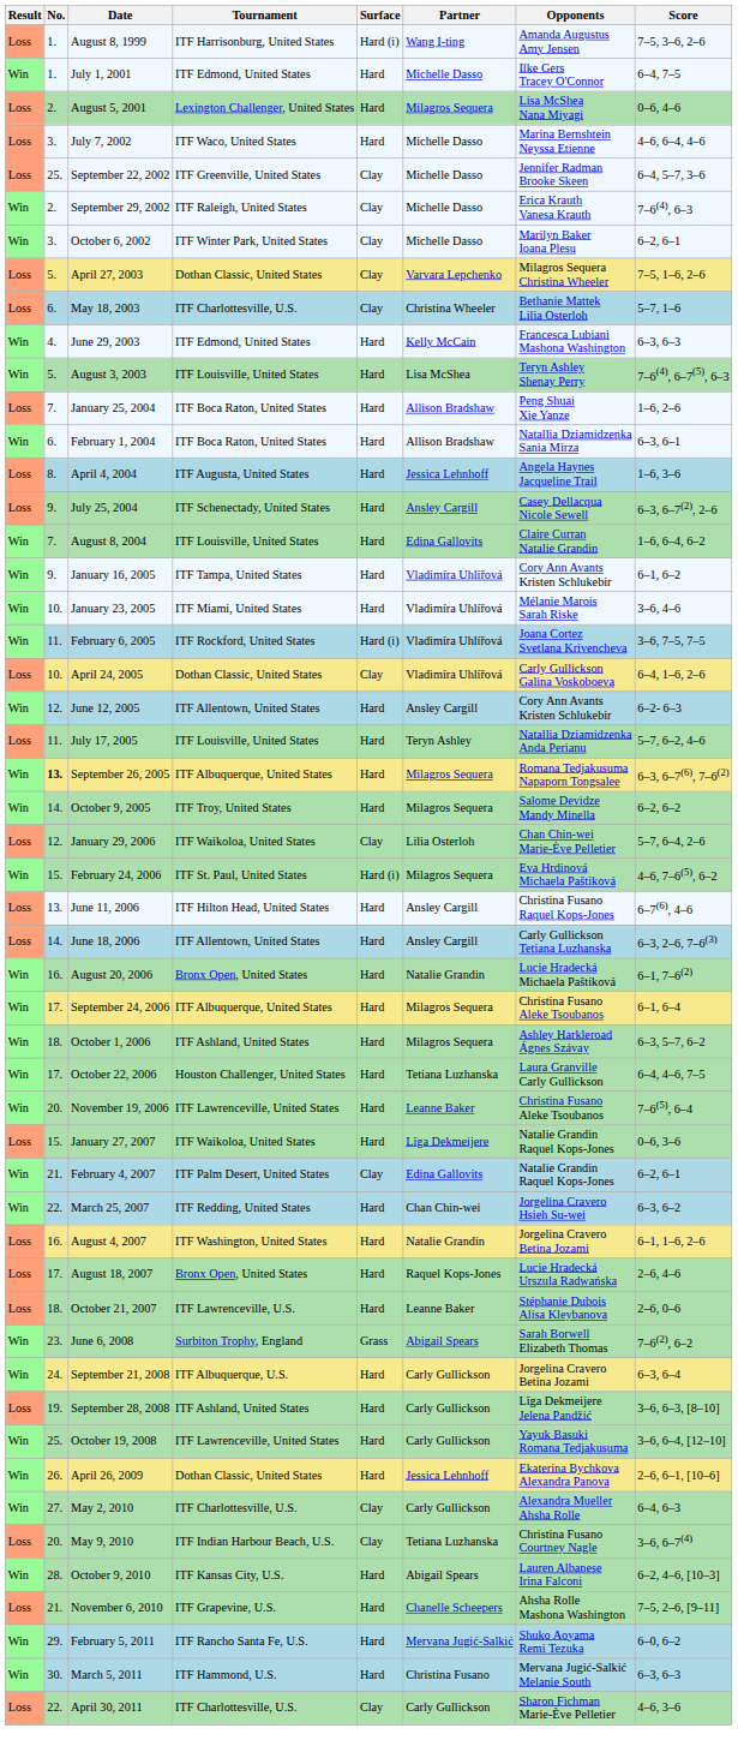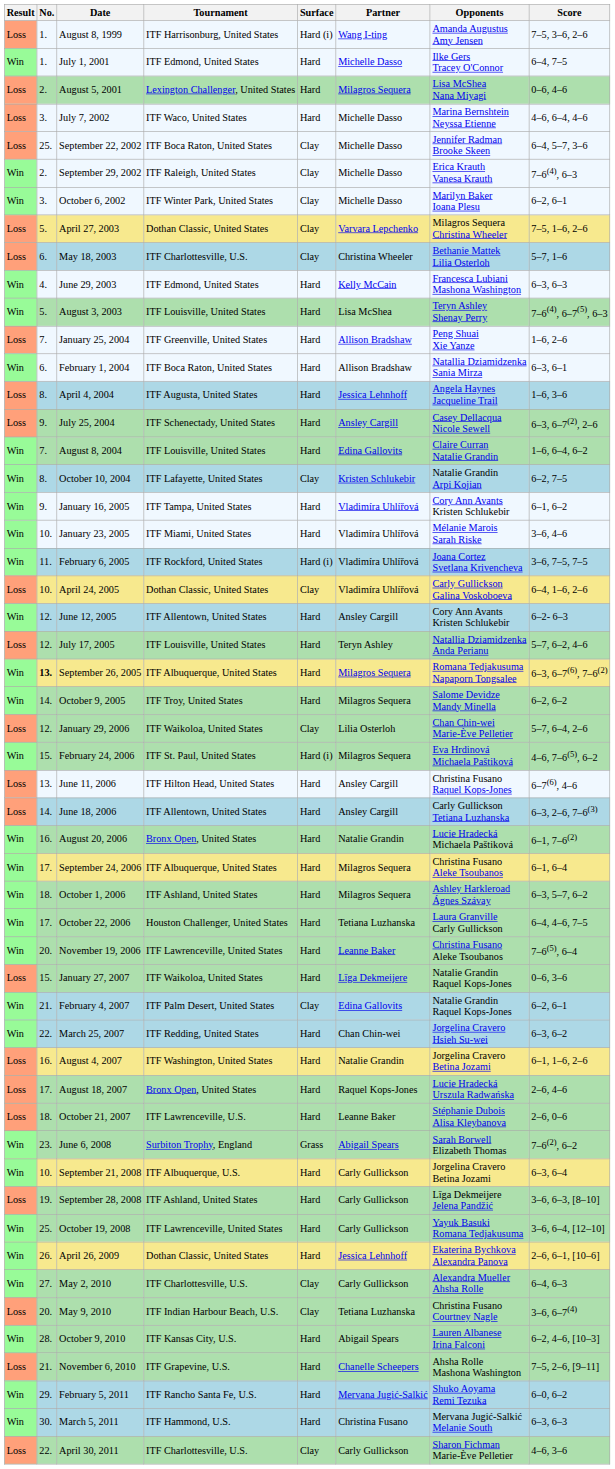 <table class="sortable wikitable">
 <tr>
 <th>Result</th>
 <th>No.</th>
 <th>Date</th>
 <th>Tournament</th>
 <th>Surface</th>
 <th>Partner</th>
 <th>Opponents</th>
 <th class="unsortable">Score</th>
 </tr>
 <tr bgcolor="#f0f8ff">
 <td style="background:#ffa07a;">Loss</td>
 <td>1.</td>
 <td>August 8, 1999</td>
 <td>ITF Harrisonburg, United States</td>
 <td>Hard (i)</td>
 <td> <a href='#'>Wang I-ting</a></td>
 <td> <a href='#'>Amanda Augustus</a><br> <a href='#'>Amy Jensen</a></td>
 <td>7–5, 3–6, 2–6</td>
 </tr>
 <tr bgcolor="#f0f8ff">
 <td style="background:#98fb98;">Win</td>
 <td>1.</td>
 <td>July 1, 2001</td>
 <td>ITF Edmond, United States</td>
 <td>Hard</td>
 <td> <a href='#'>Michelle Dasso</a></td>
 <td> <a href='#'>Ilke Gers</a><br> <a href='#'>Tracey O'Connor</a></td>
 <td>6–4, 7–5</td>
 </tr>
 <tr bgcolor="#addfad">
 <td style="background:#ffa07a;">Loss</td>
 <td>2.</td>
 <td>August 5, 2001</td>
 <td><a href='#'>Lexington Challenger</a>, United States</td>
 <td>Hard</td>
 <td> <a href='#'>Milagros Sequera</a></td>
 <td> <a href='#'>Lisa McShea</a><br> <a href='#'>Nana Miyagi</a></td>
 <td>0–6, 4–6</td>
 </tr>
 <tr bgcolor="#f0f8ff">
 <td style="background:#ffa07a;">Loss</td>
 <td>3.</td>
 <td>July 7, 2002</td>
 <td>ITF Waco, United States</td>
 <td>Hard</td>
 <td> Michelle Dasso</td>
 <td> <a href='#'>Marina Bernshtein</a><br> <a href='#'>Neyssa Etienne</a></td>
 <td>4–6, 6–4, 4–6</td>
 </tr>
 <tr bgcolor="#f0f8ff">
 <td style="background:#ffa07a;">Loss</td>
 <td>25.</td>
 <td>September 22, 2002</td>
-<td>ITF Greenville, United States</td>
+<td>ITF Boca Raton, United States</td>
 <td>Clay</td>
 <td> Michelle Dasso</td>
 <td> <a href='#'>Jennifer Radman</a><br> <a href='#'>Brooke Skeen</a></td>
 <td>6–4, 5–7, 3–6</td>
 </tr>
 <tr bgcolor="#f0f8ff">
 <td style="background:#98fb98;">Win</td>
 <td>2.</td>
 <td>September 29, 2002</td>
 <td>ITF Raleigh, United States</td>
 <td>Clay</td>
 <td> Michelle Dasso</td>
 <td> <a href='#'>Erica Krauth</a><br> <a href='#'>Vanesa Krauth</a></td>
 <td>7–6<sup>(4)</sup>, 6–3</td>
 </tr>
 <tr bgcolor="#f0f8ff">
 <td style="background:#98fb98;">Win</td>
 <td>3.</td>
 <td>October 6, 2002</td>
 <td>ITF Winter Park, United States</td>
 <td>Clay</td>
 <td> Michelle Dasso</td>
 <td> <a href='#'>Marilyn Baker</a><br> <a href='#'>Ioana Plesu</a></td>
 <td>6–2, 6–1</td>
 </tr>
 <tr bgcolor="#f7e98e">
 <td style="background:#ffa07a;">Loss</td>
 <td>5.</td>
 <td>April 27, 2003</td>
 <td>Dothan Classic, United States</td>
 <td>Clay</td>
 <td> <a href='#'>Varvara Lepchenko</a></td>
 <td> Milagros Sequera<br> <a href='#'>Christina Wheeler</a></td>
 <td>7–5, 1–6, 2–6</td>
 </tr>
 <tr bgcolor="lightblue">
 <td style="background:#ffa07a;">Loss</td>
 <td>6.</td>
 <td>May 18, 2003</td>
 <td>ITF Charlottesville, U.S.</td>
 <td>Clay</td>
 <td> Christina Wheeler</td>
 <td> <a href='#'>Bethanie Mattek</a><br> <a href='#'>Lilia Osterloh</a></td>
 <td>5–7, 1–6</td>
 </tr>
 <tr bgcolor="#f0f8ff">
 <td style="background:#98fb98;">Win</td>
 <td>4.</td>
 <td>June 29, 2003</td>
 <td>ITF Edmond, United States</td>
 <td>Hard</td>
 <td> <a href='#'>Kelly McCain</a></td>
 <td> <a href='#'>Francesca Lubiani</a><br> <a href='#'>Mashona Washington</a></td>
 <td>6–3, 6–3</td>
 </tr>
 <tr bgcolor="#addfad">
 <td style="background:#98fb98;">Win</td>
 <td>5.</td>
 <td>August 3, 2003</td>
 <td>ITF Louisville, United States</td>
 <td>Hard</td>
 <td> Lisa McShea</td>
 <td> <a href='#'>Teryn Ashley</a><br> <a href='#'>Shenay Perry</a></td>
 <td>7–6<sup>(4)</sup>, 6–7<sup>(5)</sup>, 6–3</td>
 </tr>
 <tr bgcolor="#f0f8ff">
 <td style="background:#ffa07a;">Loss</td>
 <td>7.</td>
 <td>January 25, 2004</td>
-<td>ITF Boca Raton, United States</td>
+<td>ITF Greenville, United States</td>
 <td>Hard</td>
 <td> <a href='#'>Allison Bradshaw</a></td>
 <td> <a href='#'>Peng Shuai</a><br> <a href='#'>Xie Yanze</a></td>
 <td>1–6, 2–6</td>
 </tr>
 <tr bgcolor="#f0f8ff">
 <td style="background:#98fb98;">Win</td>
 <td>6.</td>
 <td>February 1, 2004</td>
 <td>ITF Boca Raton, United States</td>
 <td>Hard</td>
 <td> Allison Bradshaw</td>
 <td> <a href='#'>Natallia Dziamidzenka</a><br> <a href='#'>Sania Mirza</a></td>
 <td>6–3, 6–1</td>
 </tr>
 <tr bgcolor="lightblue">
 <td style="background:#ffa07a;">Loss</td>
 <td>8.</td>
 <td>April 4, 2004</td>
 <td>ITF Augusta, United States</td>
 <td>Hard</td>
 <td> <a href='#'>Jessica Lehnhoff</a></td>
 <td> <a href='#'>Angela Haynes</a><br> <a href='#'>Jacqueline Trail</a></td>
 <td>1–6, 3–6</td>
 </tr>
 <tr bgcolor="#addfad">
 <td style="background:#ffa07a;">Loss</td>
 <td>9.</td>
 <td>July 25, 2004</td>
 <td>ITF Schenectady, United States</td>
 <td>Hard</td>
 <td> <a href='#'>Ansley Cargill</a></td>
 <td> <a href='#'>Casey Dellacqua</a><br> <a href='#'>Nicole Sewell</a></td>
 <td>6–3, 6–7<sup>(2)</sup>, 2–6</td>
 </tr>
 <tr bgcolor="#addfad">
 <td style="background:#98fb98;">Win</td>
 <td>7.</td>
 <td>August 8, 2004</td>
 <td>ITF Louisville, United States</td>
 <td>Hard</td>
 <td> <a href='#'>Edina Gallovits</a></td>
 <td> <a href='#'>Claire Curran</a><br> <a href='#'>Natalie Grandin</a></td>
 <td>1–6, 6–4, 6–2</td>
+</tr>
+<tr bgcolor="lightblue">
+<td style="background:#98fb98;">Win</td>
+<td>8.</td>
+<td>October 10, 2004</td>
+<td>ITF Lafayette, United States</td>
+<td>Clay</td>
+<td> <a href='#'>Kristen Schlukebir</a></td>
+<td> Natalie Grandin<br> <a href='#'>Arpi Kojian</a></td>
+<td>6–2, 7–5</td>
 </tr>
 <tr bgcolor="#f0f8ff">
 <td style="background:#98fb98;">Win</td>
 <td>9.</td>
 <td>January 16, 2005</td>
 <td>ITF Tampa, United States</td>
 <td>Hard</td>
 <td> <a href='#'>Vladimíra Uhlířová</a></td>
 <td> <a href='#'>Cory Ann Avants</a><br> Kristen Schlukebir</td>
 <td>6–1, 6–2</td>
 </tr>
 <tr bgcolor="#f0f8ff">
 <td style="background:#98fb98;">Win</td>
 <td>10.</td>
 <td>January 23, 2005</td>
 <td>ITF Miami, United States</td>
 <td>Hard</td>
 <td> Vladimíra Uhlířová</td>
 <td> <a href='#'>Mélanie Marois</a><br> <a href='#'>Sarah Riske</a></td>
 <td>3–6, 4–6</td>
 </tr>
 <tr bgcolor="lightblue">
 <td style="background:#98fb98;">Win</td>
 <td>11.</td>
 <td>February 6, 2005</td>
 <td>ITF Rockford, United States</td>
 <td>Hard (i)</td>
 <td> Vladimíra Uhlířová</td>
 <td> <a href='#'>Joana Cortez</a><br> <a href='#'>Svetlana Krivencheva</a></td>
 <td>3–6, 7–5, 7–5</td>
 </tr>
 <tr bgcolor="#f7e98e">
 <td style="background:#ffa07a;">Loss</td>
 <td>10.</td>
 <td>April 24, 2005</td>
 <td>Dothan Classic, United States</td>
 <td>Clay</td>
 <td> Vladimíra Uhlířová</td>
 <td> <a href='#'>Carly Gullickson</a><br> <a href='#'>Galina Voskoboeva</a></td>
 <td>6–4, 1–6, 2–6</td>
 </tr>
 <tr bgcolor="lightblue">
 <td style="background:#98fb98;">Win</td>
 <td>12.</td>
 <td>June 12, 2005</td>
 <td>ITF Allentown, United States</td>
 <td>Hard</td>
 <td> Ansley Cargill</td>
 <td> Cory Ann Avants<br> Kristen Schlukebir</td>
 <td>6–2- 6–3</td>
 </tr>
 <tr bgcolor="#addfad">
 <td style="background:#ffa07a;">Loss</td>
-<td>11.</td>
+<td>12.</td>
 <td>July 17, 2005</td>
 <td>ITF Louisville, United States</td>
 <td>Hard</td>
 <td> Teryn Ashley</td>
 <td> <a href='#'>Natallia Dziamidzenka</a><br> <a href='#'>Anda Perianu</a></td>
 <td>5–7, 6–2, 4–6</td>
 </tr>
 <tr bgcolor="#f7e98e">
 <td style="background:#98fb98;">Win</td>
 <td><strong>13.</strong></td>
 <td>September 26, 2005</td>
 <td>ITF Albuquerque, United States</td>
 <td>Hard</td>
 <td> <a href='#'>Milagros Sequera</a></td>
 <td> <a href='#'>Romana Tedjakusuma</a><br> <a href='#'>Napaporn Tongsalee</a></td>
 <td>6–3, 6–7<sup>(6)</sup>, 7–6<sup>(2)</sup></td>
 </tr>
 <tr bgcolor="#addfad">
 <td style="background:#98fb98;">Win</td>
 <td>14.</td>
 <td>October 9, 2005</td>
 <td>ITF Troy, United States</td>
 <td>Hard</td>
 <td> Milagros Sequera</td>
 <td> <a href='#'>Salome Devidze</a><br> <a href='#'>Mandy Minella</a></td>
 <td>6–2, 6–2</td>
 </tr>
 <tr bgcolor="#addfad">
 <td style="background:#ffa07a;">Loss</td>
 <td>12.</td>
 <td>January 29, 2006</td>
 <td>ITF Waikoloa, United States</td>
 <td>Clay</td>
 <td> Lilia Osterloh</td>
 <td> <a href='#'>Chan Chin-wei</a><br> <a href='#'>Marie-Ève Pelletier</a></td>
 <td>5–7, 6–4, 2–6</td>
 </tr>
 <tr bgcolor="#addfad">
 <td style="background:#98fb98;">Win</td>
 <td>15.</td>
 <td>February 24, 2006</td>
 <td>ITF St. Paul, United States</td>
 <td>Hard (i)</td>
 <td> Milagros Sequera</td>
 <td> <a href='#'>Eva Hrdinová</a><br> <a href='#'>Michaela Paštiková</a></td>
 <td>4–6, 7–6<sup>(5)</sup>, 6–2</td>
 </tr>
 <tr bgcolor="#f0f8ff">
 <td style="background:#ffa07a;">Loss</td>
 <td>13.</td>
 <td>June 11, 2006</td>
 <td>ITF Hilton Head, United States</td>
 <td>Hard</td>
 <td> Ansley Cargill</td>
 <td> Christina Fusano<br> <a href='#'>Raquel Kops-Jones</a></td>
 <td>6–7<sup>(6)</sup>, 4–6</td>
 </tr>
 <tr bgcolor="lightblue">
 <td style="background:#ffa07a;">Loss</td>
 <td>14.</td>
 <td>June 18, 2006</td>
 <td>ITF Allentown, United States</td>
 <td>Hard</td>
 <td> Ansley Cargill</td>
 <td> Carly Gullickson<br> <a href='#'>Tetiana Luzhanska</a></td>
 <td>6–3, 2–6, 7–6<sup>(3)</sup></td>
 </tr>
 <tr bgcolor="#addfad">
 <td style="background:#98fb98;">Win</td>
 <td>16.</td>
 <td>August 20, 2006</td>
 <td><a href='#'>Bronx Open</a>, United States</td>
 <td>Hard</td>
 <td> Natalie Grandin</td>
 <td> <a href='#'>Lucie Hradecká</a><br> Michaela Paštiková</td>
 <td>6–1, 7–6<sup>(2)</sup></td>
 </tr>
 <tr bgcolor="#f7e98e">
 <td style="background:#98fb98;">Win</td>
 <td>17.</td>
 <td>September 24, 2006</td>
 <td>ITF Albuquerque, United States</td>
 <td>Hard</td>
 <td> Milagros Sequera</td>
 <td> Christina Fusano<br> <a href='#'>Aleke Tsoubanos</a></td>
 <td>6–1, 6–4</td>
 </tr>
 <tr bgcolor="#addfad">
 <td style="background:#98fb98;">Win</td>
 <td>18.</td>
 <td>October 1, 2006</td>
 <td>ITF Ashland, United States</td>
 <td>Hard</td>
 <td> Milagros Sequera</td>
 <td> <a href='#'>Ashley Harkleroad</a><br> <a href='#'>Ágnes Szávay</a></td>
 <td>6–3, 5–7, 6–2</td>
 </tr>
 <tr bgcolor="#addfad">
 <td style="background:#98fb98;">Win</td>
 <td>17.</td>
 <td>October 22, 2006</td>
 <td>Houston Challenger, United States</td>
 <td>Hard</td>
 <td> Tetiana Luzhanska</td>
 <td> <a href='#'>Laura Granville</a><br> Carly Gullickson</td>
 <td>6–4, 4–6, 7–5</td>
 </tr>
 <tr bgcolor="#addfad">
 <td style="background:#98fb98;">Win</td>
 <td>20.</td>
 <td>November 19, 2006</td>
 <td>ITF Lawrenceville, United States</td>
 <td>Hard</td>
 <td> <a href='#'>Leanne Baker</a></td>
 <td> <a href='#'>Christina Fusano</a><br> Aleke Tsoubanos</td>
 <td>7–6<sup>(5)</sup>, 6–4</td>
 </tr>
 <tr bgcolor="#addfad">
 <td style="background:#ffa07a;">Loss</td>
 <td>15.</td>
 <td>January 27, 2007</td>
 <td>ITF Waikoloa, United States</td>
 <td>Hard</td>
 <td> <a href='#'>Līga Dekmeijere</a></td>
 <td> Natalie Grandin<br> Raquel Kops-Jones</td>
 <td>0–6, 3–6</td>
 </tr>
 <tr bgcolor="lightblue">
 <td style="background:#98fb98;">Win</td>
 <td>21.</td>
 <td>February 4, 2007</td>
 <td>ITF Palm Desert, United States</td>
 <td>Clay</td>
 <td> <a href='#'>Edina Gallovits</a></td>
 <td> Natalie Grandin<br> Raquel Kops-Jones</td>
 <td>6–2, 6–1</td>
 </tr>
 <tr bgcolor="lightblue">
 <td style="background:#98fb98;">Win</td>
 <td>22.</td>
 <td>March 25, 2007</td>
 <td>ITF Redding, United States</td>
 <td>Hard</td>
 <td> Chan Chin-wei</td>
 <td> <a href='#'>Jorgelina Cravero</a><br> <a href='#'>Hsieh Su-wei</a></td>
 <td>6–3, 6–2</td>
 </tr>
 <tr bgcolor="#f7e98e">
 <td style="background:#ffa07a;">Loss</td>
 <td>16.</td>
 <td>August 4, 2007</td>
 <td>ITF Washington, United States</td>
 <td>Hard</td>
 <td> Natalie Grandin</td>
 <td> Jorgelina Cravero<br> <a href='#'>Betina Jozami</a></td>
 <td>6–1, 1–6, 2–6</td>
 </tr>
 <tr bgcolor="#addfad">
 <td style="background:#ffa07a;">Loss</td>
 <td>17.</td>
 <td>August 18, 2007</td>
 <td><a href='#'>Bronx Open</a>, United States</td>
 <td>Hard</td>
 <td> Raquel Kops-Jones</td>
 <td> <a href='#'>Lucie Hradecká</a><br> <a href='#'>Urszula Radwańska</a></td>
 <td>2–6, 4–6</td>
 </tr>
 <tr bgcolor="#addfad">
 <td style="background:#ffa07a;">Loss</td>
 <td>18.</td>
 <td>October 21, 2007</td>
 <td>ITF Lawrenceville, U.S.</td>
 <td>Hard</td>
 <td> Leanne Baker</td>
 <td> <a href='#'>Stéphanie Dubois</a><br> <a href='#'>Alisa Kleybanova</a></td>
 <td>2–6, 0–6</td>
 </tr>
 <tr bgcolor="#addfad">
 <td style="background:#98fb98;">Win</td>
 <td>23.</td>
 <td>June 6, 2008</td>
 <td><a href='#'>Surbiton Trophy</a>, England</td>
 <td>Grass</td>
 <td> <a href='#'>Abigail Spears</a></td>
 <td> <a href='#'>Sarah Borwell</a><br> Elizabeth Thomas</td>
 <td>7–6<sup>(2)</sup>, 6–2</td>
 </tr>
 <tr bgcolor="#f7e98e">
 <td style="background:#98fb98;">Win</td>
-<td>24.</td>
+<td>10.</td>
 <td>September 21, 2008</td>
 <td>ITF Albuquerque, U.S.</td>
 <td>Hard</td>
 <td> Carly Gullickson</td>
 <td> Jorgelina Cravero<br> Betina Jozami</td>
 <td>6–3, 6–4</td>
 </tr>
 <tr bgcolor="#addfad">
 <td style="background:#ffa07a;">Loss</td>
 <td>19.</td>
 <td>September 28, 2008</td>
 <td>ITF Ashland, United States</td>
 <td>Hard</td>
 <td> Carly Gullickson</td>
 <td> Līga Dekmeijere<br> <a href='#'>Jelena Pandžić</a></td>
 <td>3–6, 6–3, [8–10]</td>
 </tr>
 <tr bgcolor="#addfad">
 <td style="background:#98fb98;">Win</td>
 <td>25.</td>
 <td>October 19, 2008</td>
 <td>ITF Lawrenceville, United States</td>
 <td>Hard</td>
 <td> Carly Gullickson</td>
 <td> <a href='#'>Yayuk Basuki</a><br> <a href='#'>Romana Tedjakusuma</a></td>
 <td>3–6, 6–4, [12–10]</td>
 </tr>
 <tr bgcolor="#f7e98e">
 <td style="background:#98fb98;">Win</td>
 <td>26.</td>
 <td>April 26, 2009</td>
 <td>Dothan Classic, United States</td>
 <td>Hard</td>
 <td> <a href='#'>Jessica Lehnhoff</a></td>
 <td> <a href='#'>Ekaterina Bychkova</a><br> <a href='#'>Alexandra Panova</a></td>
 <td>2–6, 6–1, [10–6]</td>
 </tr>
 <tr bgcolor="#addfad">
 <td style="background:#98fb98;">Win</td>
 <td>27.</td>
 <td>May 2, 2010</td>
 <td>ITF Charlottesville, U.S.</td>
 <td>Clay</td>
 <td> Carly Gullickson</td>
 <td> <a href='#'>Alexandra Mueller</a><br> <a href='#'>Ahsha Rolle</a></td>
 <td>6–4, 6–3</td>
 </tr>
 <tr bgcolor="#addfad">
 <td style="background:#ffa07a;">Loss</td>
 <td>20.</td>
 <td>May 9, 2010</td>
 <td>ITF Indian Harbour Beach, U.S.</td>
 <td>Clay</td>
 <td> Tetiana Luzhanska</td>
 <td> Christina Fusano<br> <a href='#'>Courtney Nagle</a></td>
 <td>3–6, 6–7<sup>(4)</sup></td>
 </tr>
 <tr bgcolor="#addfad">
 <td style="background:#98fb98;">Win</td>
 <td>28.</td>
 <td>October 9, 2010</td>
 <td>ITF Kansas City, U.S.</td>
 <td>Hard</td>
 <td> Abigail Spears</td>
 <td> <a href='#'>Lauren Albanese</a><br> <a href='#'>Irina Falconi</a></td>
 <td>6–2, 4–6, [10–3]</td>
 </tr>
 <tr bgcolor="#addfad">
 <td style="background:#ffa07a;">Loss</td>
 <td>21.</td>
 <td>November 6, 2010</td>
 <td>ITF Grapevine, U.S.</td>
 <td>Hard</td>
 <td> <a href='#'>Chanelle Scheepers</a></td>
 <td> Ahsha Rolle<br> Mashona Washington</td>
 <td>7–5, 2–6, [9–11]</td>
 </tr>
 <tr bgcolor="lightblue">
 <td style="background:#98fb98;">Win</td>
 <td>29.</td>
 <td>February 5, 2011</td>
 <td>ITF Rancho Santa Fe, U.S.</td>
 <td>Hard</td>
 <td> <a href='#'>Mervana Jugić-Salkić</a></td>
 <td> <a href='#'>Shuko Aoyama</a><br> <a href='#'>Remi Tezuka</a></td>
 <td>6–0, 6–2</td>
 </tr>
 <tr bgcolor="lightblue">
 <td style="background:#98fb98;">Win</td>
 <td>30.</td>
 <td>March 5, 2011</td>
 <td>ITF Hammond, U.S.</td>
 <td>Hard</td>
 <td> Christina Fusano</td>
 <td> Mervana Jugić-Salkić<br> <a href='#'>Melanie South</a></td>
 <td>6–3, 6–3</td>
 </tr>
 <tr bgcolor="#addfad">
 <td style="background:#ffa07a;">Loss</td>
 <td>22.</td>
 <td>April 30, 2011</td>
 <td>ITF Charlottesville, U.S.</td>
 <td>Clay</td>
 <td> Carly Gullickson</td>
 <td> <a href='#'>Sharon Fichman</a><br> Marie-Ève Pelletier</td>
 <td>4–6, 3–6</td>
 </tr>
 </table>
